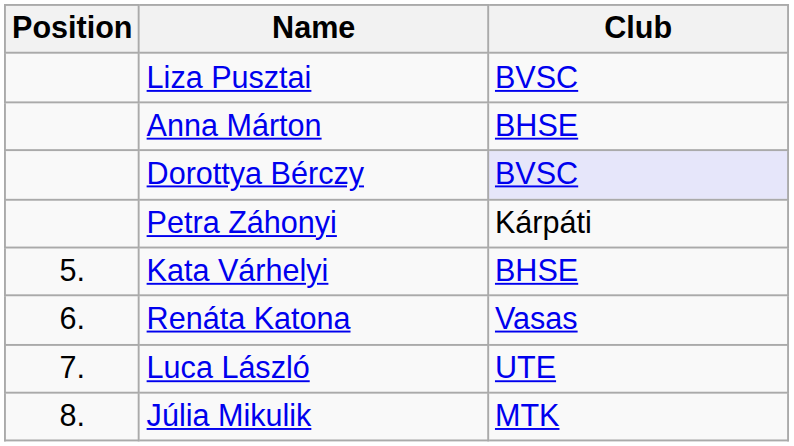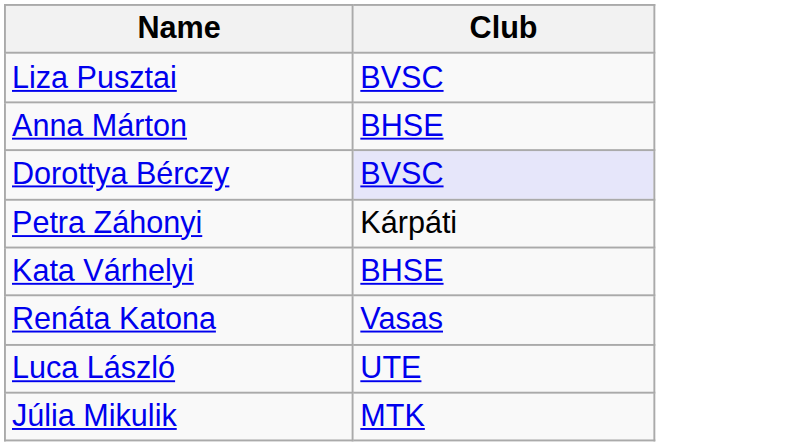 <table class="wikitable">
 <tr>
-<th width="20">Position</th>
 <th width="175">Name</th>
 <th width="150">Club</th>
 </tr>
 <tr>
-<td align="center"></td>
 <td><a href='#'>Liza Pusztai</a></td>
 <td> <a href='#'>BVSC</a></td>
 </tr>
 <tr>
-<td align="center"></td>
 <td><a href='#'>Anna Márton</a></td>
 <td> <a href='#'>BHSE</a></td>
 </tr>
 <tr>
-<td align="center"></td>
 <td><a href='#'>Dorottya Bérczy</a></td>
 <td style="background: lavender;"> <a href='#'>BVSC</a></td>
 </tr>
 <tr>
-<td align="center"></td>
 <td><a href='#'>Petra Záhonyi</a></td>
 <td> Kárpáti</td>
 </tr>
 <tr>
-<td align="center">5.</td>
 <td><a href='#'>Kata Várhelyi</a></td>
 <td> <a href='#'>BHSE</a></td>
 </tr>
 <tr>
-<td align="center">6.</td>
 <td><a href='#'>Renáta Katona</a></td>
 <td> <a href='#'>Vasas</a></td>
 </tr>
 <tr>
-<td align="center">7.</td>
 <td><a href='#'>Luca László</a></td>
 <td> <a href='#'>UTE</a></td>
 </tr>
 <tr>
-<td align="center">8.</td>
 <td><a href='#'>Júlia Mikulik</a></td>
 <td> <a href='#'>MTK</a></td>
 </tr>
 </table>
